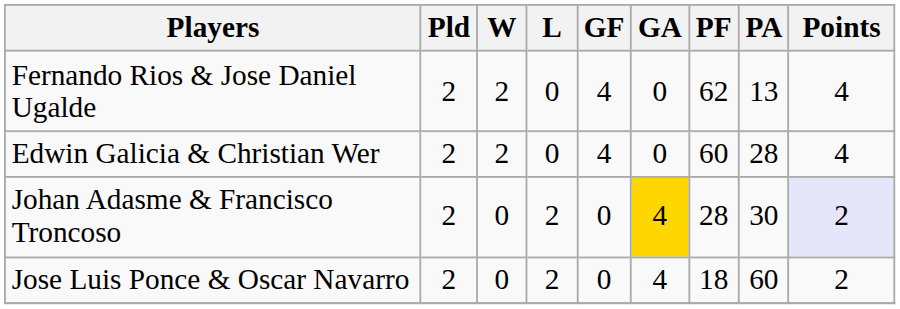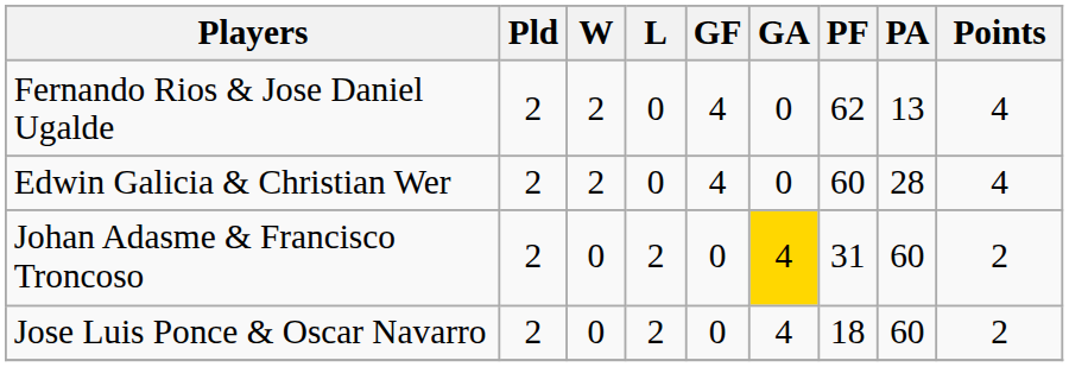 <table class=wikitable style="text-align:center">
 <tr>
 <th width=220>Players</th>
 <th width=20>Pld</th>
 <th width=20>W</th>
 <th width=20>L</th>
 <th width=20>GF</th>
 <th width=20>GA</th>
 <th width=20>PF</th>
 <th width=20>PA</th>
 <th width=50>Points</th>
 </tr>
 <tr>
 <td align=left> Fernando Rios & Jose Daniel Ugalde</td>
 <td>2</td>
 <td>2</td>
 <td>0</td>
 <td>4</td>
 <td>0</td>
 <td>62</td>
 <td>13</td>
 <td>4</td>
 </tr>
 <tr>
 <td align=left> Edwin Galicia & Christian Wer</td>
 <td>2</td>
 <td>2</td>
 <td>0</td>
 <td>4</td>
 <td>0</td>
 <td>60</td>
 <td>28</td>
 <td>4</td>
 </tr>
 <tr>
 <td align=left> Johan Adasme & Francisco Troncoso</td>
 <td>2</td>
 <td>0</td>
 <td>2</td>
 <td>0</td>
 <td style="background: gold;">4</td>
-<td>28</td>
-<td>30</td>
-<td style="background: lavender;">2</td>
+<td>31</td>
+<td>60</td>
+<td>2</td>
 </tr>
 <tr>
 <td align=left> Jose Luis Ponce & Oscar Navarro</td>
 <td>2</td>
 <td>0</td>
 <td>2</td>
 <td>0</td>
 <td>4</td>
 <td>18</td>
 <td>60</td>
 <td>2</td>
 </tr>
 <tr>
 </tr>
 </table>
